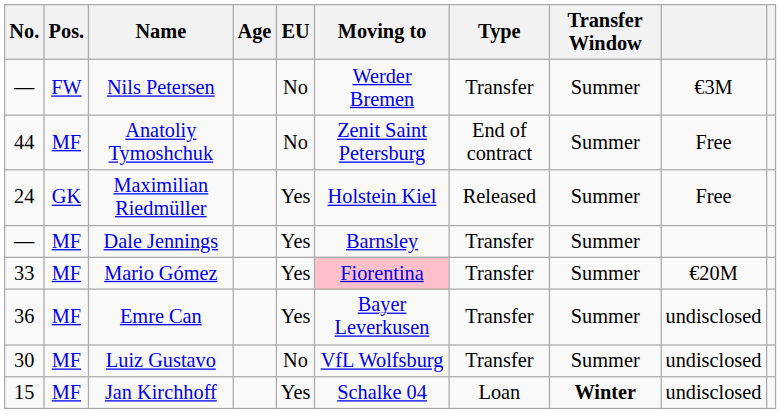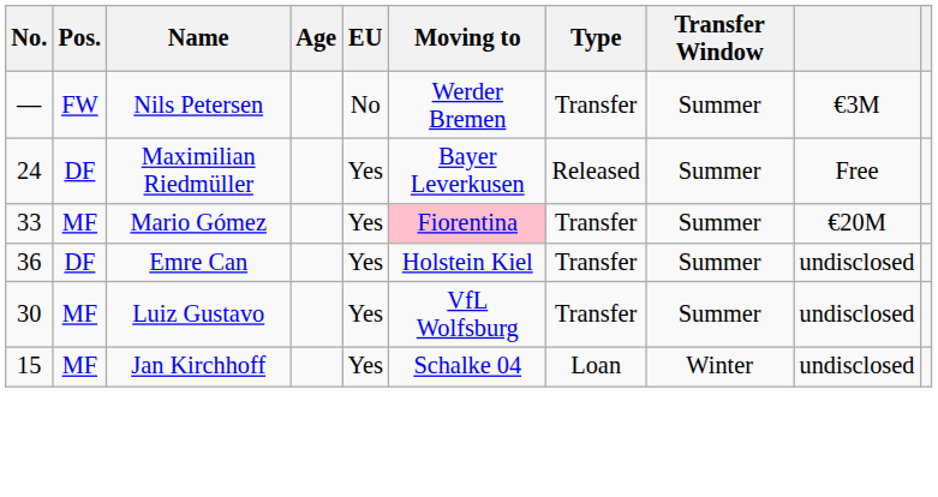 <table class="wikitable" style="text-align: center">
 <tr>
 <th>No.</th>
 <th>Pos.</th>
 <th>Name</th>
 <th>Age</th>
 <th>EU</th>
 <th>Moving to</th>
 <th>Type</th>
 <th>Transfer Window</th>
 <th></th>
 <th></th>
 </tr>
 <tr>
 <td>—</td>
 <td><a href='#'>FW</a></td>
 <td><a href='#'>Nils Petersen</a></td>
 <td></td>
 <td>No</td>
 <td><a href='#'>Werder Bremen</a></td>
 <td>Transfer</td>
 <td>Summer</td>
 <td>€3M</td>
 <td></td>
 </tr>
 <tr>
-<td>44</td>
-<td><a href='#'>MF</a></td>
-<td><a href='#'>Anatoliy Tymoshchuk</a></td>
-<td></td>
-<td>No</td>
-<td><a href='#'>Zenit Saint Petersburg</a></td>
-<td>End of contract</td>
-<td>Summer</td>
-<td>Free</td>
-<td></td>
-</tr>
-<tr>
 <td>24</td>
-<td><a href='#'>GK</a></td>
+<td><a href='#'>DF</a></td>
 <td><a href='#'>Maximilian Riedmüller</a></td>
 <td></td>
 <td>Yes</td>
-<td><a href='#'>Holstein Kiel</a></td>
+<td><a href='#'>Bayer Leverkusen</a></td>
 <td>Released</td>
 <td>Summer</td>
 <td>Free</td>
-<td></td>
-</tr>
-<tr>
-<td>—</td>
-<td><a href='#'>MF</a></td>
-<td><a href='#'>Dale Jennings</a></td>
-<td></td>
-<td>Yes</td>
-<td><a href='#'>Barnsley</a></td>
-<td>Transfer</td>
-<td>Summer</td>
-<td></td>
 <td></td>
 </tr>
 <tr>
 <td>33</td>
 <td><a href='#'>MF</a></td>
 <td><a href='#'>Mario Gómez</a></td>
 <td></td>
 <td>Yes</td>
 <td style="background: pink;"><a href='#'>Fiorentina</a></td>
 <td>Transfer</td>
 <td>Summer</td>
 <td>€20M</td>
 <td></td>
 </tr>
 <tr>
 <td>36</td>
-<td><a href='#'>MF</a></td>
+<td><a href='#'>DF</a></td>
 <td><a href='#'>Emre Can</a></td>
 <td></td>
 <td>Yes</td>
-<td><a href='#'>Bayer Leverkusen</a></td>
+<td><a href='#'>Holstein Kiel</a></td>
 <td>Transfer</td>
 <td>Summer</td>
 <td>undisclosed</td>
 <td></td>
 </tr>
 <tr>
 <td>30</td>
 <td><a href='#'>MF</a></td>
 <td><a href='#'>Luiz Gustavo</a></td>
 <td></td>
-<td>No</td>
+<td>Yes</td>
 <td><a href='#'>VfL Wolfsburg</a></td>
 <td>Transfer</td>
 <td>Summer</td>
 <td>undisclosed</td>
 <td></td>
 </tr>
 <tr>
 <td>15</td>
 <td><a href='#'>MF</a></td>
 <td><a href='#'>Jan Kirchhoff</a></td>
 <td></td>
 <td>Yes</td>
 <td><a href='#'>Schalke 04</a></td>
 <td>Loan</td>
-<td><strong>Winter</strong></td>
+<td>Winter</td>
 <td>undisclosed</td>
 <td></td>
 </tr>
 </table>
